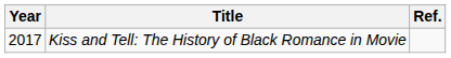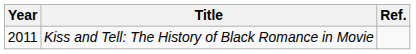 <table class="wikitable sortable">
 <tr>
 <th>Year</th>
 <th>Title</th>
 <th>Ref.</th>
 </tr>
 <tr>
-<td>2017</td>
+<td>2011</td>
 <td><em>Kiss and Tell: The History of Black Romance in Movie</em></td>
 <td></td>
 </tr>
 </table>
